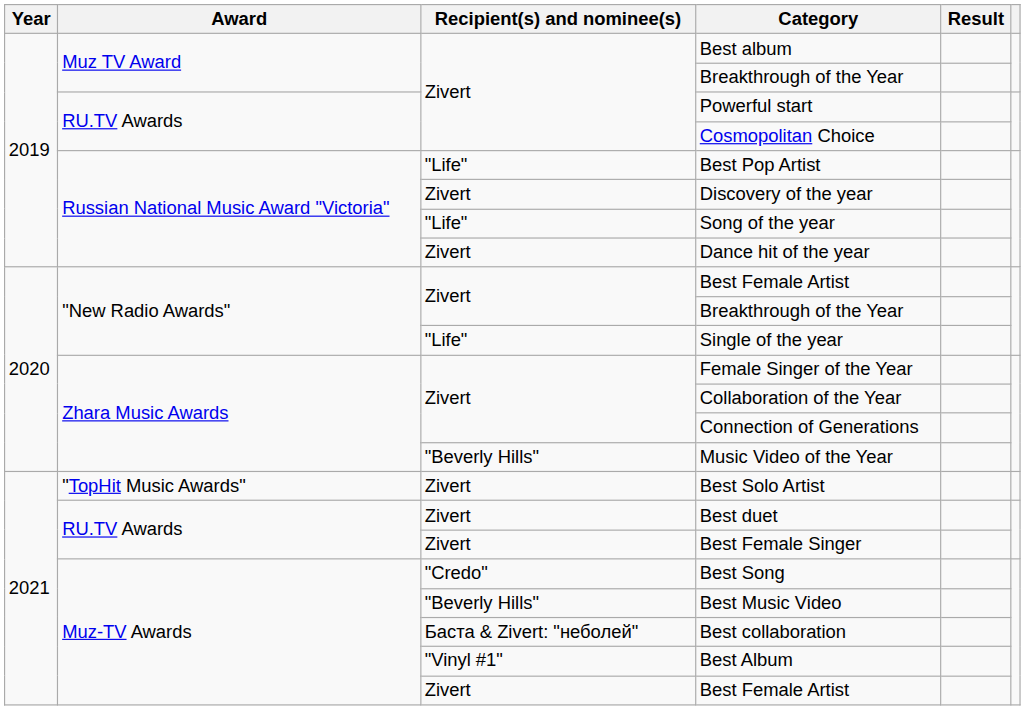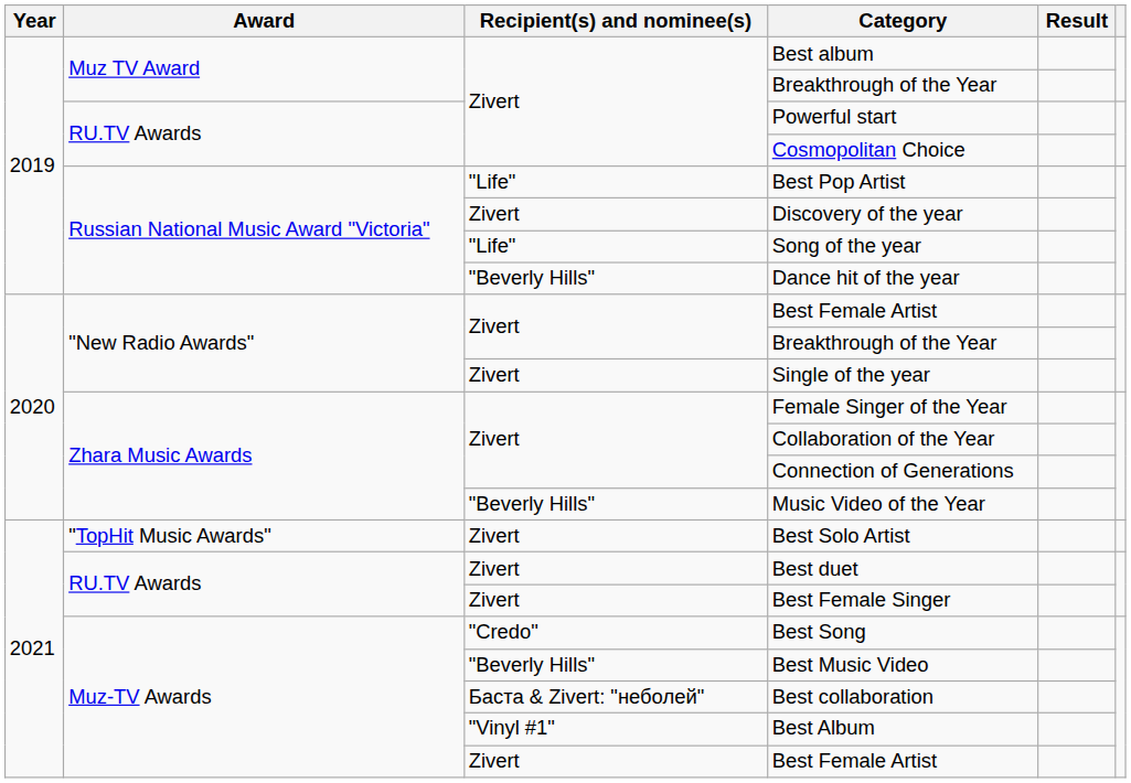 <table class="wikitable sortable plainrowheaders" style="width:100%">
 <tr>
 <th scope="col">Year</th>
 <th scope="col">Award</th>
 <th scope="col">Recipient(s) and nominee(s)</th>
 <th scope="col">Category</th>
 <th scope="col">Result</th>
 <th scope="col" class="unsortable"></th>
 </tr>
 <tr>
 <td rowspan="8">2019</td>
 <td rowspan="2"><a href='#'>Muz TV Award</a></td>
 <td rowspan="4">Zivert</td>
 <td>Best album</td>
 <td></td>
 <td rowspan="2"></td>
 </tr>
 <tr>
 <td>Breakthrough of the Year</td>
 <td></td>
 </tr>
 <tr>
 <td rowspan="2"><a href='#'>RU.TV</a> Awards</td>
 <td>Powerful start</td>
 <td></td>
 <td rowspan="2"></td>
 </tr>
 <tr>
 <td><a href='#'>Cosmopolitan</a> Choice</td>
 <td></td>
 </tr>
 <tr>
 <td rowspan="4"><a href='#'>Russian National Music Award "Victoria"</a></td>
 <td>"Life"</td>
 <td>Best Pop Artist</td>
 <td></td>
 <td rowspan="4"></td>
 </tr>
 <tr>
 <td>Zivert</td>
 <td>Discovery of the year</td>
 <td></td>
 </tr>
 <tr>
 <td>"Life"</td>
 <td>Song of the year</td>
 <td></td>
 </tr>
 <tr>
-<td>Zivert</td>
+<td>"Beverly Hills"</td>
 <td>Dance hit of the year</td>
 <td></td>
 </tr>
 <tr>
 <td rowspan="7">2020</td>
 <td rowspan="3">"New Radio Awards"</td>
 <td rowspan="2">Zivert</td>
 <td>Best Female Artist</td>
 <td></td>
 <td rowspan="3"></td>
 </tr>
 <tr>
 <td>Breakthrough of the Year</td>
 <td></td>
 </tr>
 <tr>
-<td>"Life"</td>
+<td>Zivert</td>
 <td>Single of the year</td>
 <td></td>
 </tr>
 <tr>
 <td rowspan="4"><a href='#'>Zhara Music Awards</a></td>
 <td rowspan="3">Zivert</td>
 <td>Female Singer of the Year</td>
 <td></td>
 <td rowspan="4"></td>
 </tr>
 <tr>
 <td>Collaboration of the Year</td>
 <td></td>
 </tr>
 <tr>
 <td>Connection of Generations</td>
 <td></td>
 </tr>
 <tr>
 <td>"Beverly Hills"</td>
 <td>Music Video of the Year</td>
 <td></td>
 </tr>
 <tr>
 <td rowspan="8">2021</td>
 <td rowspan="1">"<a href='#'>TopHit</a> Music Awards"</td>
 <td rowspan="1">Zivert</td>
 <td>Best Solo Artist</td>
 <td></td>
 <td rowspan="1"></td>
 </tr>
 <tr>
 <td rowspan="2"><a href='#'>RU.TV</a> Awards</td>
 <td>Zivert</td>
 <td>Best duet</td>
 <td></td>
 <td rowspan="2"></td>
 </tr>
 <tr>
 <td>Zivert</td>
 <td>Best Female Singer</td>
 <td></td>
 </tr>
 <tr>
 <td rowspan="5"><a href='#'>Muz-TV</a> Awards</td>
 <td rowspan="1">"Credo"</td>
 <td>Best Song</td>
 <td></td>
 <td rowspan="5"></td>
 </tr>
 <tr>
 <td>"Beverly Hills"</td>
 <td>Best Music Video</td>
 <td></td>
 </tr>
 <tr>
 <td>Баста & Zivert: "неболей"</td>
 <td>Best collaboration</td>
 <td></td>
 </tr>
 <tr>
 <td>"Vinyl #1"</td>
 <td>Best Album</td>
 <td></td>
 </tr>
 <tr>
 <td>Zivert</td>
 <td>Best Female Artist</td>
 <td></td>
 </tr>
 </table>
